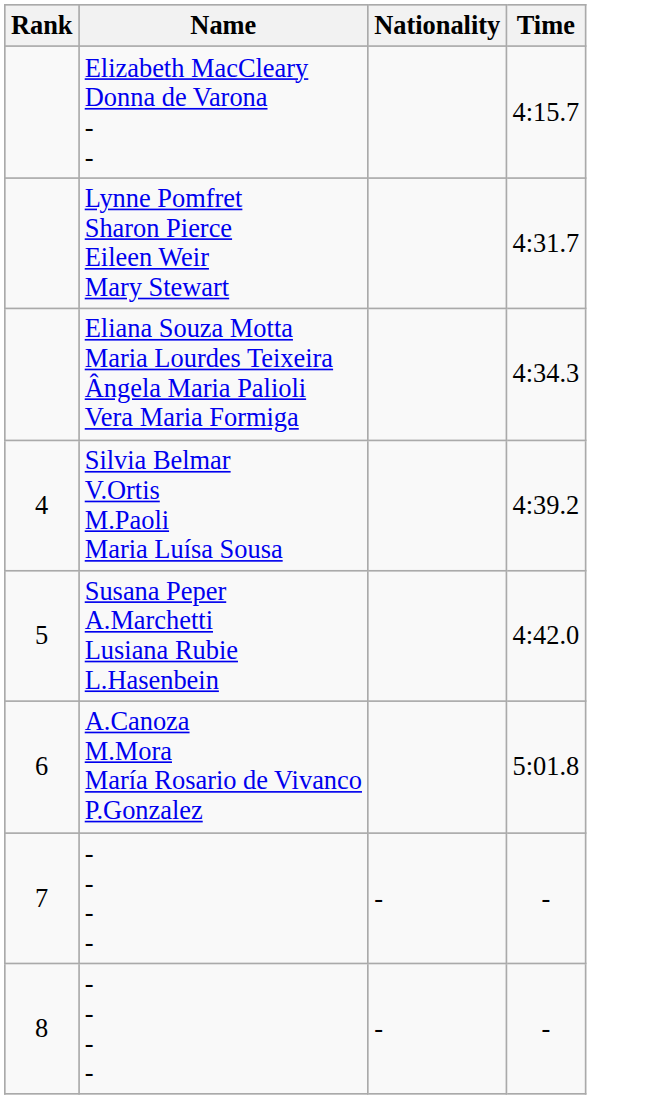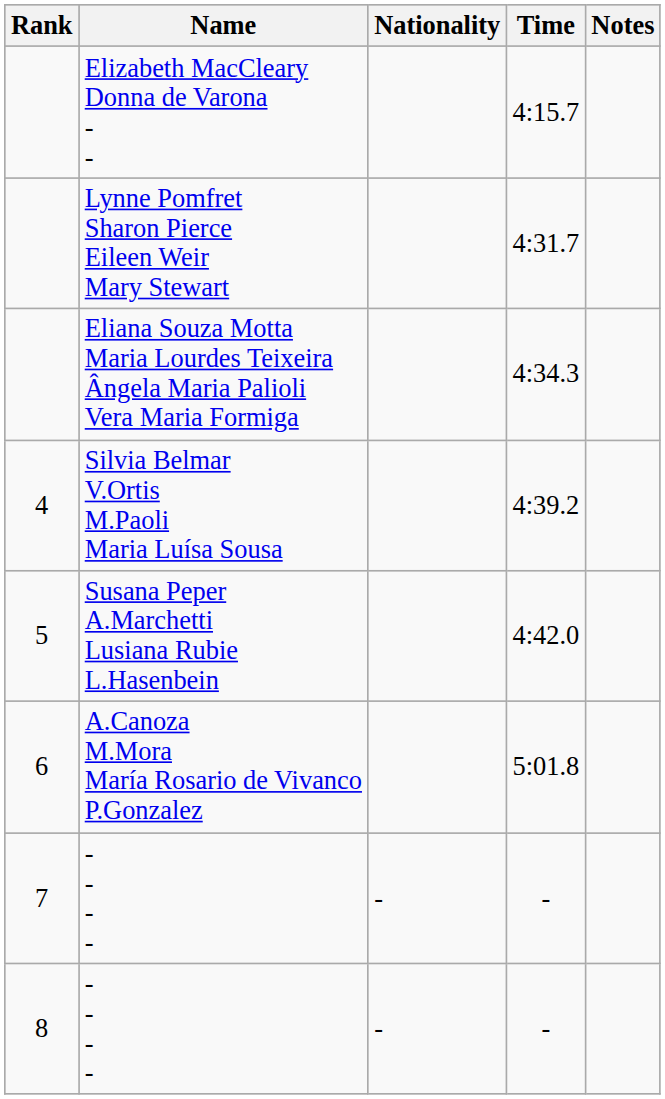 <table class="wikitable sortable" style="text-align:center">
 <tr>
 <th>Rank</th>
 <th>Name</th>
 <th>Nationality</th>
 <th>Time</th>
+<th>Notes</th>
 </tr>
 <tr>
 <td></td>
 <td align=left><a href='#'>Elizabeth MacCleary</a> <br> <a href='#'>Donna de Varona</a> <br> - <br> -</td>
 <td align=left></td>
 <td>4:15.7</td>
+<td></td>
 </tr>
 <tr>
 <td></td>
 <td align=left><a href='#'>Lynne Pomfret</a> <br> <a href='#'>Sharon Pierce</a> <br> <a href='#'>Eileen Weir</a> <br> <a href='#'>Mary Stewart</a></td>
 <td align=left></td>
 <td>4:31.7</td>
+<td></td>
 </tr>
 <tr>
 <td></td>
 <td align=left><a href='#'>Eliana Souza Motta</a> <br> <a href='#'>Maria Lourdes Teixeira</a> <br> <a href='#'>Ângela Maria Palioli</a> <br> <a href='#'>Vera Maria Formiga</a></td>
 <td align=left></td>
 <td>4:34.3</td>
+<td></td>
 </tr>
 <tr>
 <td>4</td>
 <td align=left><a href='#'>Silvia Belmar</a> <br> <a href='#'>V.Ortis</a> <br> <a href='#'>M.Paoli</a> <br> <a href='#'>Maria Luísa Sousa</a></td>
 <td align=left></td>
 <td>4:39.2</td>
+<td></td>
 </tr>
 <tr>
 <td>5</td>
 <td align=left><a href='#'>Susana Peper</a> <br> <a href='#'>A.Marchetti</a> <br> <a href='#'>Lusiana Rubie</a> <br> <a href='#'>L.Hasenbein</a></td>
 <td align=left></td>
 <td>4:42.0</td>
+<td></td>
 </tr>
 <tr>
 <td>6</td>
 <td align=left><a href='#'>A.Canoza</a> <br> <a href='#'>M.Mora</a> <br> <a href='#'>María Rosario de Vivanco</a> <br> <a href='#'>P.Gonzalez</a></td>
 <td align=left></td>
 <td>5:01.8</td>
+<td></td>
 </tr>
 <tr>
 <td>7</td>
 <td align=left>- <br> - <br> - <br> -</td>
 <td align=left>-</td>
 <td>-</td>
+<td></td>
 </tr>
 <tr>
 <td>8</td>
 <td align=left>- <br> - <br> - <br> -</td>
 <td align=left>-</td>
 <td>-</td>
+<td></td>
 </tr>
 </table>
